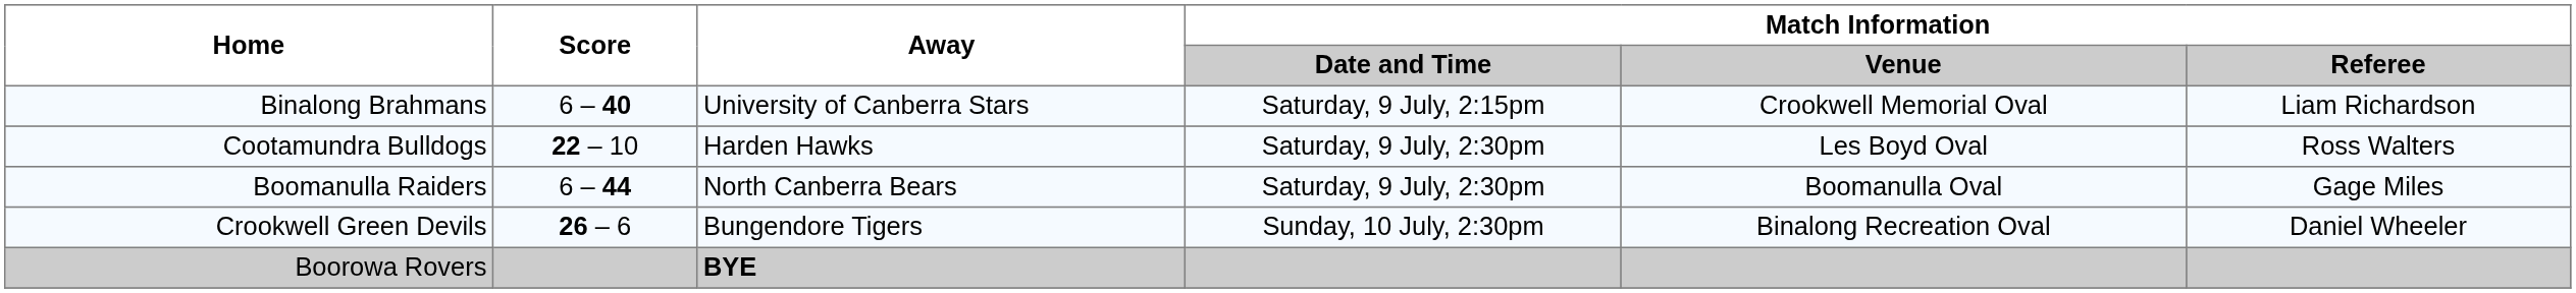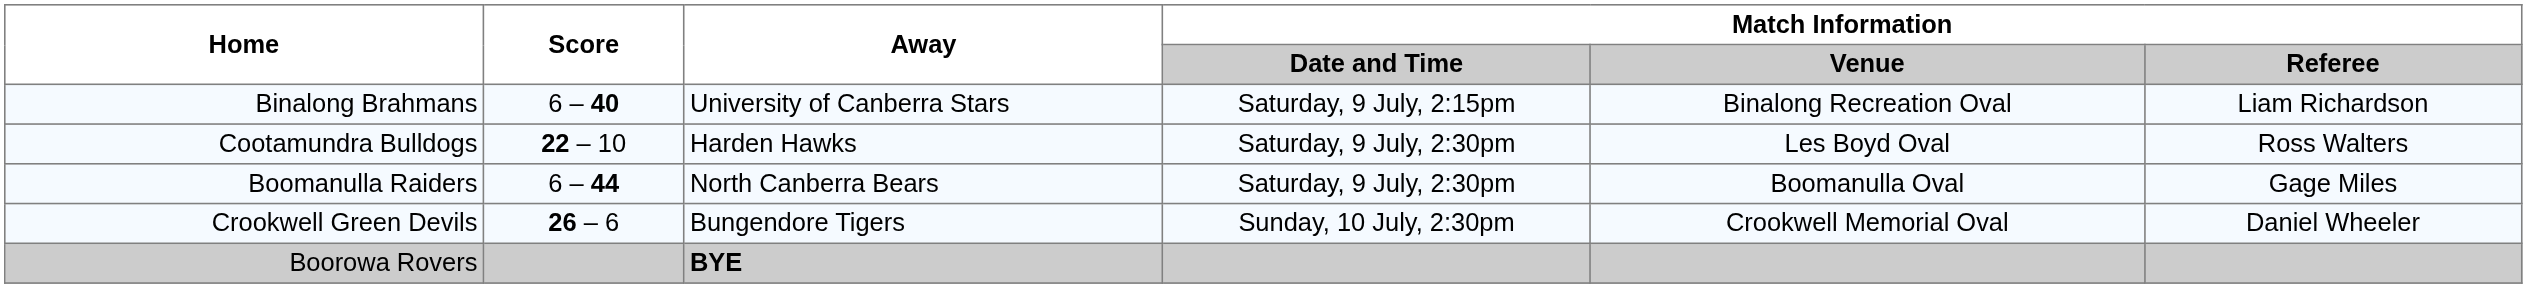 <table width="100%" cellspacing="0" cellpadding="3" border="1" style="border-collapse:collapse;  text-align:center;">
 <tr>
 <th rowspan="2" width="19%">Home</th>
 <th rowspan="2" width="8%">Score</th>
 <th rowspan="2" width="19%">Away</th>
 <th colspan="3">Match Information</th>
 </tr>
 <tr bgcolor="#CCCCCC">
 <th width="17%">Date and Time</th>
 <th width="22%">Venue</th>
 <th width="50%">Referee</th>
 </tr>
 <tr style="text-align:center; background:#f5faff;">
 <td align="right">Binalong Brahmans </td>
 <td>6 – <strong>40</strong></td>
 <td align="left"> University of Canberra Stars</td>
 <td>Saturday, 9 July, 2:15pm</td>
-<td>Crookwell Memorial Oval</td>
+<td>Binalong Recreation Oval</td>
 <td>Liam Richardson</td>
 </tr>
 <tr style="text-align:center; background:#f5faff;">
 <td align="right">Cootamundra Bulldogs </td>
 <td><strong>22</strong> – 10</td>
 <td align="left"> Harden Hawks</td>
 <td>Saturday, 9 July, 2:30pm</td>
 <td>Les Boyd Oval</td>
 <td>Ross Walters</td>
 </tr>
 <tr style="text-align:center; background:#f5faff;">
 <td align="right">Boomanulla Raiders </td>
 <td>6 – <strong>44</strong></td>
 <td align="left"> North Canberra Bears</td>
 <td>Saturday, 9 July, 2:30pm</td>
 <td>Boomanulla Oval</td>
 <td>Gage Miles</td>
 </tr>
 <tr style="text-align:center; background:#f5faff;">
 <td align="right">Crookwell Green Devils </td>
 <td><strong>26</strong> – 6</td>
 <td align="left"> Bungendore Tigers</td>
 <td>Sunday, 10 July, 2:30pm</td>
-<td>Binalong Recreation Oval</td>
+<td>Crookwell Memorial Oval</td>
 <td>Daniel Wheeler</td>
 </tr>
 <tr style="text-align:center; background:#CCCCCC;">
 <td align="right">Boorowa Rovers </td>
 <td></td>
 <td align="left"><strong>BYE</strong></td>
 <td></td>
 <td></td>
 <td></td>
 </tr>
 </table>
